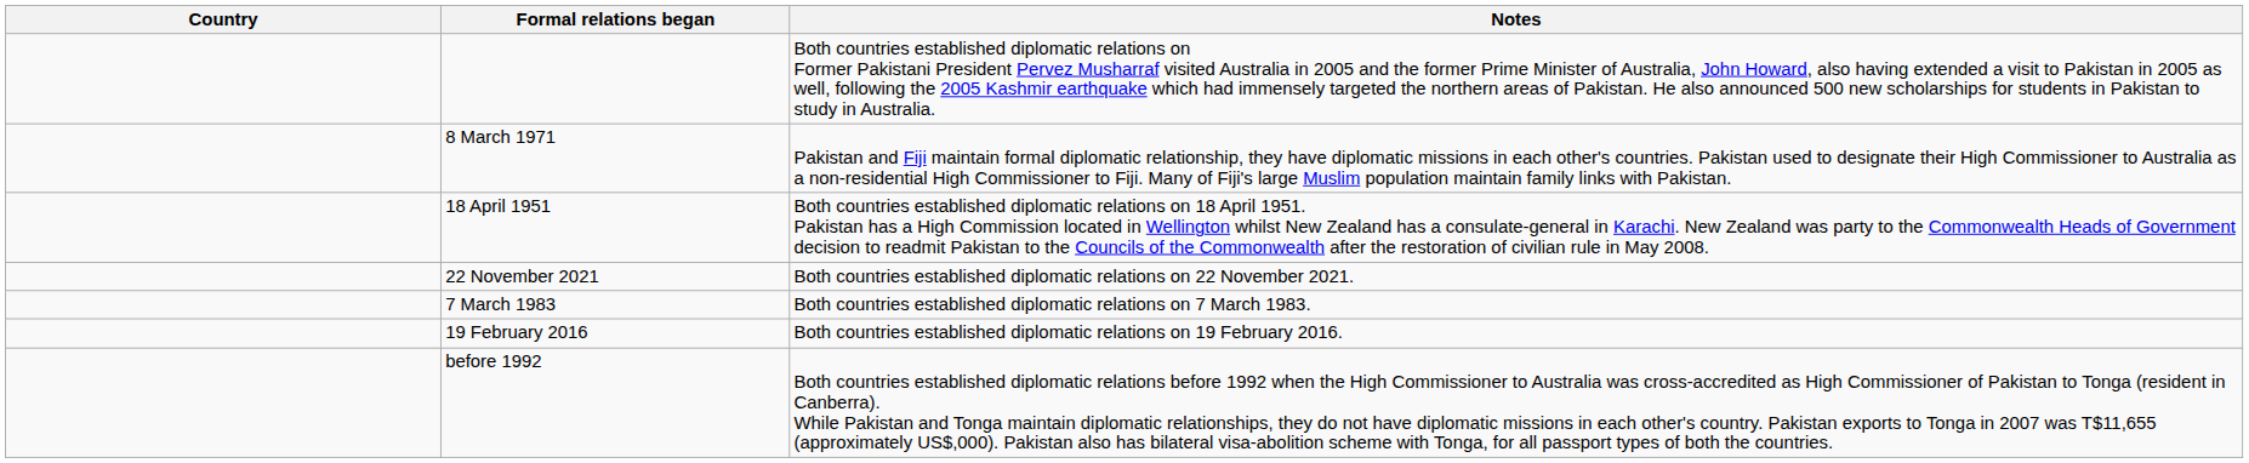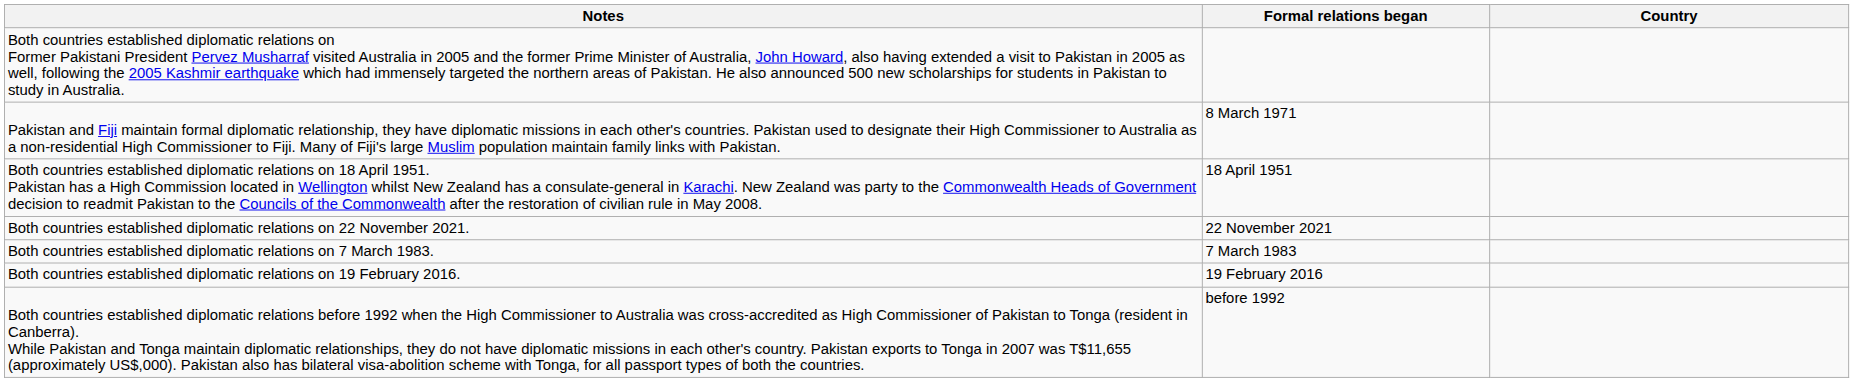 <table class="wikitable sortable" style="width:100%; margin:auto;">
 <tr>
+<th style="width:50%;">Notes</th>
+<th style="width:12%;">Formal relations began</th>
 <th style="width:15%;">Country</th>
-<th style="width:12%;">Formal relations began</th>
-<th style="width:50%;">Notes</th>
 </tr>
 <tr valign="top">
+<td>Both countries established diplomatic relations on <br>Former Pakistani President <a href='#'>Pervez Musharraf</a> visited Australia in 2005 and the former Prime Minister of Australia, <a href='#'>John Howard</a>, also having extended a visit to Pakistan in 2005 as well, following the <a href='#'>2005 Kashmir earthquake</a> which had immensely targeted the northern areas of Pakistan. He also announced 500 new scholarships for students in Pakistan to study in Australia.</td>
 <td></td>
 <td></td>
-<td>Both countries established diplomatic relations on <br>Former Pakistani President <a href='#'>Pervez Musharraf</a> visited Australia in 2005 and the former Prime Minister of Australia, <a href='#'>John Howard</a>, also having extended a visit to Pakistan in 2005 as well, following the <a href='#'>2005 Kashmir earthquake</a> which had immensely targeted the northern areas of Pakistan. He also announced 500 new scholarships for students in Pakistan to study in Australia.</td>
 </tr>
 <tr valign="top">
+<td><br>Pakistan and <a href='#'>Fiji</a> maintain formal diplomatic relationship, they have diplomatic missions in each other's countries. Pakistan used to designate their High Commissioner to Australia as a non-residential High Commissioner to Fiji. Many of Fiji's large <a href='#'>Muslim</a> population maintain family links with Pakistan.</td>
+<td>8 March 1971</td>
 <td></td>
-<td>8 March 1971</td>
-<td><br>Pakistan and <a href='#'>Fiji</a> maintain formal diplomatic relationship, they have diplomatic missions in each other's countries. Pakistan used to designate their High Commissioner to Australia as a non-residential High Commissioner to Fiji. Many of Fiji's large <a href='#'>Muslim</a> population maintain family links with Pakistan.</td>
 </tr>
 <tr valign="top">
+<td>Both countries established diplomatic relations on 18 April 1951.<br>Pakistan has a High Commission located in <a href='#'>Wellington</a> whilst New Zealand has a consulate-general in <a href='#'>Karachi</a>. New Zealand was party to the <a href='#'>Commonwealth Heads of Government</a> decision to readmit Pakistan to the <a href='#'>Councils of the Commonwealth</a> after the restoration of civilian rule in May 2008.</td>
+<td>18 April 1951</td>
 <td></td>
-<td>18 April 1951</td>
-<td>Both countries established diplomatic relations on 18 April 1951.<br>Pakistan has a High Commission located in <a href='#'>Wellington</a> whilst New Zealand has a consulate-general in <a href='#'>Karachi</a>. New Zealand was party to the <a href='#'>Commonwealth Heads of Government</a> decision to readmit Pakistan to the <a href='#'>Councils of the Commonwealth</a> after the restoration of civilian rule in May 2008.</td>
 </tr>
 <tr>
+<td>Both countries established diplomatic relations on 22 November 2021.</td>
+<td>22 November 2021</td>
 <td></td>
-<td>22 November 2021</td>
-<td>Both countries established diplomatic relations on 22 November 2021.</td>
 </tr>
 <tr>
+<td>Both countries established diplomatic relations on 7 March 1983.</td>
+<td>7 March 1983</td>
 <td></td>
-<td>7 March 1983</td>
-<td>Both countries established diplomatic relations on 7 March 1983.</td>
 </tr>
 <tr>
+<td>Both countries established diplomatic relations on 19 February 2016.</td>
+<td>19 February 2016</td>
 <td></td>
-<td>19 February 2016</td>
-<td>Both countries established diplomatic relations on 19 February 2016.</td>
 </tr>
 <tr valign="top">
+<td><br>Both countries established diplomatic relations before 1992 when the High Commissioner to Australia was cross-accredited as High Commissioner of Pakistan to Tonga (resident in Canberra).<br>While Pakistan and Tonga maintain diplomatic relationships, they do not have diplomatic missions in each other's country. Pakistan exports to Tonga in 2007 was T$11,655 (approximately US$,000). Pakistan also has bilateral visa-abolition scheme with Tonga, for all passport types of both the countries.</td>
+<td>before 1992</td>
 <td></td>
-<td>before 1992</td>
-<td><br>Both countries established diplomatic relations before 1992 when the High Commissioner to Australia was cross-accredited as High Commissioner of Pakistan to Tonga (resident in Canberra).<br>While Pakistan and Tonga maintain diplomatic relationships, they do not have diplomatic missions in each other's country. Pakistan exports to Tonga in 2007 was T$11,655 (approximately US$,000). Pakistan also has bilateral visa-abolition scheme with Tonga, for all passport types of both the countries.</td>
 </tr>
 </table>
